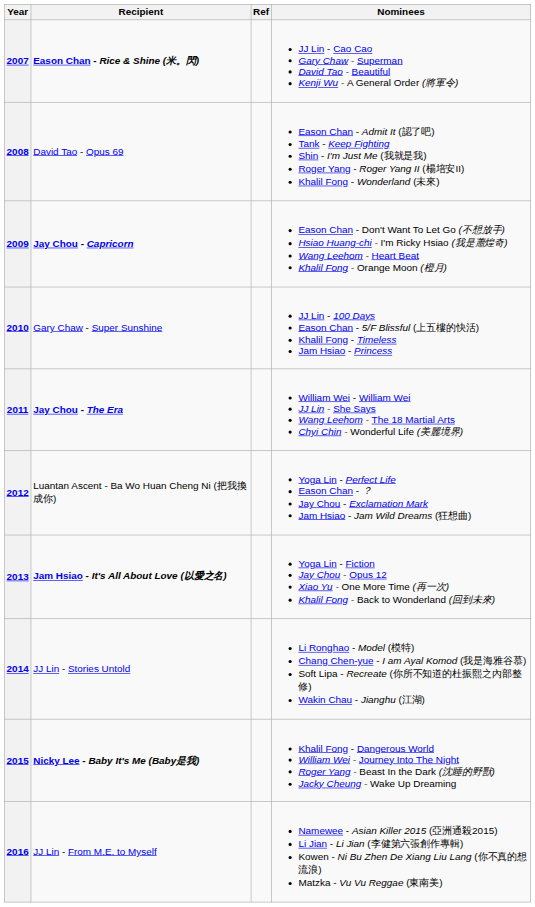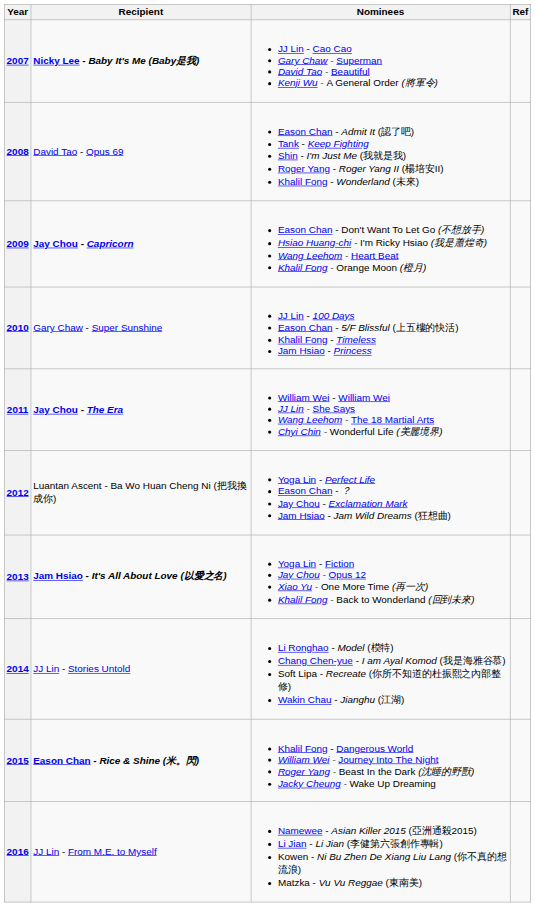 <table class="wikitable center" style="width:850px">
 <tr>
 <th>Year</th>
 <th>Recipient</th>
+<th class=unsortable>Nominees</th>
 <th class=unsortable>Ref</th>
-<th class=unsortable>Nominees</th>
 </tr>
 <tr>
 <th scope="row"><a href='#'>2007</a></th>
-<td><strong><a href='#'>Eason Chan</a> - <em>Rice & Shine<strong><em> (米。閃)</td>
+<td><strong><a href='#'>Nicky Lee</a> - <em>Baby It's Me<strong><em> (Baby是我)</td>
+<td><br><ul><li><a href='#'>JJ Lin</a> - </em><a href='#'>Cao Cao</a><em></li><li><a href='#'>Gary Chaw</a> - </em><a href='#'>Superman</a><em></li><li><a href='#'>David Tao</a> - </em><a href='#'>Beautiful</a><em></li><li><a href='#'>Kenji Wu</a> - </em>A General Order<em> (將軍令)</li></ul></td>
 <td></td>
-<td><br><ul><li><a href='#'>JJ Lin</a> - </em><a href='#'>Cao Cao</a><em></li><li><a href='#'>Gary Chaw</a> - </em><a href='#'>Superman</a><em></li><li><a href='#'>David Tao</a> - </em><a href='#'>Beautiful</a><em></li><li><a href='#'>Kenji Wu</a> - </em>A General Order<em> (將軍令)</li></ul></td>
 </tr>
 <tr>
 <th scope="row"><a href='#'>2008</a></th>
 <td></strong><a href='#'>David Tao</a> - </em><a href='#'>Opus 69</a></em></strong></td>
+<td><br><ul><li><a href='#'>Eason Chan</a> - <em>Admit It</em> (認了吧)</li><li><a href='#'>Tank</a> - <em><a href='#'>Keep Fighting</a></em></li><li><a href='#'>Shin</a> - <em>I'm Just Me</em> (我就是我)</li><li><a href='#'>Roger Yang</a> - <em>Roger Yang II</em> (楊培安II)</li><li><a href='#'>Khalil Fong</a> - <em>Wonderland</em> (未來)</li></ul></td>
 <td></td>
-<td><br><ul><li><a href='#'>Eason Chan</a> - <em>Admit It</em> (認了吧)</li><li><a href='#'>Tank</a> - <em><a href='#'>Keep Fighting</a></em></li><li><a href='#'>Shin</a> - <em>I'm Just Me</em> (我就是我)</li><li><a href='#'>Roger Yang</a> - <em>Roger Yang II</em> (楊培安II)</li><li><a href='#'>Khalil Fong</a> - <em>Wonderland</em> (未來)</li></ul></td>
 </tr>
 <tr>
 <th scope="row"><a href='#'>2009</a></th>
 <td><strong><a href='#'>Jay Chou</a> - <em><a href='#'>Capricorn</a><strong><em></td>
+<td><br><ul><li><a href='#'>Eason Chan</a> - </em>Don't Want To Let Go<em> (不想放手)</li><li><a href='#'>Hsiao Huang-chi</a> - </em>I'm Ricky Hsiao<em> (我是蕭煌奇)</li><li><a href='#'>Wang Leehom</a> - </em><a href='#'>Heart Beat</a><em></li><li><a href='#'>Khalil Fong</a> - </em>Orange Moon<em> (橙月)</li></ul></td>
 <td></td>
-<td><br><ul><li><a href='#'>Eason Chan</a> - </em>Don't Want To Let Go<em> (不想放手)</li><li><a href='#'>Hsiao Huang-chi</a> - </em>I'm Ricky Hsiao<em> (我是蕭煌奇)</li><li><a href='#'>Wang Leehom</a> - </em><a href='#'>Heart Beat</a><em></li><li><a href='#'>Khalil Fong</a> - </em>Orange Moon<em> (橙月)</li></ul></td>
 </tr>
 <tr>
 <th scope="row"><a href='#'>2010</a></th>
 <td></strong><a href='#'>Gary Chaw</a> - </em><a href='#'>Super Sunshine</a></em></strong></td>
+<td><br><ul><li><a href='#'>JJ Lin</a> - <em><a href='#'>100 Days</a></em></li><li><a href='#'>Eason Chan</a> - <em>5/F Blissful</em> (上五樓的快活)</li><li><a href='#'>Khalil Fong</a> - <em><a href='#'>Timeless</a></em></li><li><a href='#'>Jam Hsiao</a> - <em><a href='#'>Princess</a></em></li></ul></td>
 <td></td>
-<td><br><ul><li><a href='#'>JJ Lin</a> - <em><a href='#'>100 Days</a></em></li><li><a href='#'>Eason Chan</a> - <em>5/F Blissful</em> (上五樓的快活)</li><li><a href='#'>Khalil Fong</a> - <em><a href='#'>Timeless</a></em></li><li><a href='#'>Jam Hsiao</a> - <em><a href='#'>Princess</a></em></li></ul></td>
 </tr>
 <tr>
 <th scope="row"><a href='#'>2011</a></th>
 <td><strong><a href='#'>Jay Chou</a> - <em><a href='#'>The Era</a><strong><em></td>
+<td><br><ul><li><a href='#'>William Wei</a> - </em><a href='#'>William Wei</a><em></li><li><a href='#'>JJ Lin</a> - </em><a href='#'>She Says</a><em></li><li><a href='#'>Wang Leehom</a> - </em><a href='#'>The 18 Martial Arts</a><em></li><li><a href='#'>Chyi Chin</a> - </em>Wonderful Life<em> (美麗境界)</li></ul></td>
 <td></td>
-<td><br><ul><li><a href='#'>William Wei</a> - </em><a href='#'>William Wei</a><em></li><li><a href='#'>JJ Lin</a> - </em><a href='#'>She Says</a><em></li><li><a href='#'>Wang Leehom</a> - </em><a href='#'>The 18 Martial Arts</a><em></li><li><a href='#'>Chyi Chin</a> - </em>Wonderful Life<em> (美麗境界)</li></ul></td>
 </tr>
 <tr>
 <th scope="row"><a href='#'>2012</a></th>
 <td></strong>Luantan Ascent - </em>Ba Wo Huan Cheng Ni</em></strong> (把我換成你)</td>
+<td><br><ul><li><a href='#'>Yoga Lin</a> - <em><a href='#'>Perfect Life</a></em></li><li><a href='#'>Eason Chan</a> - <em>？</em></li><li><a href='#'>Jay Chou</a> - <em><a href='#'>Exclamation Mark</a></em></li><li><a href='#'>Jam Hsiao</a> - <em>Jam Wild Dreams</em> (狂想曲)</li></ul></td>
 <td></td>
-<td><br><ul><li><a href='#'>Yoga Lin</a> - <em><a href='#'>Perfect Life</a></em></li><li><a href='#'>Eason Chan</a> - <em>？</em></li><li><a href='#'>Jay Chou</a> - <em><a href='#'>Exclamation Mark</a></em></li><li><a href='#'>Jam Hsiao</a> - <em>Jam Wild Dreams</em> (狂想曲)</li></ul></td>
 </tr>
 <tr>
 <th scope="row"><a href='#'>2013</a></th>
 <td><strong><a href='#'>Jam Hsiao</a> - <em>It's All About Love<strong><em> (以愛之名)</td>
+<td><br><ul><li><a href='#'>Yoga Lin</a> - </em><a href='#'>Fiction</a><em></li><li><a href='#'>Jay Chou</a> - </em><a href='#'>Opus 12</a><em></li><li><a href='#'>Xiao Yu</a> - </em>One More Time<em> (再一次)</li><li><a href='#'>Khalil Fong</a> - </em> Back to Wonderland<em> (回到未來)</li></ul></td>
 <td></td>
-<td><br><ul><li><a href='#'>Yoga Lin</a> - </em><a href='#'>Fiction</a><em></li><li><a href='#'>Jay Chou</a> - </em><a href='#'>Opus 12</a><em></li><li><a href='#'>Xiao Yu</a> - </em>One More Time<em> (再一次)</li><li><a href='#'>Khalil Fong</a> - </em> Back to Wonderland<em> (回到未來)</li></ul></td>
 </tr>
 <tr>
 <th scope="row"><a href='#'>2014</a></th>
 <td></strong><a href='#'>JJ Lin</a> - </em><a href='#'>Stories Untold</a></em></strong></td>
+<td><br><ul><li><a href='#'>Li Ronghao</a> - <em>Model</em> (模特)</li><li><a href='#'>Chang Chen-yue</a> - <em>I am Ayal Komod</em> (我是海雅谷慕)</li><li>Soft Lipa - <em>Recreate</em> (你所不知道的杜振熙之內部整修)</li><li><a href='#'>Wakin Chau</a> - <em>Jianghu</em> (江湖)</li></ul></td>
 <td></td>
-<td><br><ul><li><a href='#'>Li Ronghao</a> - <em>Model</em> (模特)</li><li><a href='#'>Chang Chen-yue</a> - <em>I am Ayal Komod</em> (我是海雅谷慕)</li><li>Soft Lipa - <em>Recreate</em> (你所不知道的杜振熙之內部整修)</li><li><a href='#'>Wakin Chau</a> - <em>Jianghu</em> (江湖)</li></ul></td>
 </tr>
 <tr>
 <th scope="row"><a href='#'>2015</a></th>
-<td><strong><a href='#'>Nicky Lee</a> - <em>Baby It's Me<strong><em> (Baby是我)</td>
+<td><strong><a href='#'>Eason Chan</a> - <em>Rice & Shine<strong><em> (米。閃)</td>
+<td><br><ul><li><a href='#'>Khalil Fong</a> - </em><a href='#'>Dangerous World</a><em></li><li><a href='#'>William Wei</a> - </em><a href='#'>Journey Into The Night</a><em></li><li><a href='#'>Roger Yang</a> - </em>Beast In the Dark<em> (沈睡的野獸)</li><li><a href='#'>Jacky Cheung</a> - </em>Wake Up Dreaming<em></li></ul></td>
 <td></td>
-<td><br><ul><li><a href='#'>Khalil Fong</a> - </em><a href='#'>Dangerous World</a><em></li><li><a href='#'>William Wei</a> - </em><a href='#'>Journey Into The Night</a><em></li><li><a href='#'>Roger Yang</a> - </em>Beast In the Dark<em> (沈睡的野獸)</li><li><a href='#'>Jacky Cheung</a> - </em>Wake Up Dreaming<em></li></ul></td>
 </tr>
 <tr>
 <th scope="row"><a href='#'>2016</a></th>
 <td></strong><a href='#'>JJ Lin</a> - </em><a href='#'>From M.E. to Myself</a></em></strong></td>
+<td><br><ul><li><a href='#'>Namewee</a> - <em>Asian Killer 2015</em> (亞洲通殺2015)</li><li><a href='#'>Li Jian</a> - <em>Li Jian</em> (李健第六張創作專輯)</li><li>Kowen - <em>Ni Bu Zhen De Xiang Liu Lang</em> (你不真的想流浪)</li><li>Matzka - <em>Vu Vu Reggae</em> (東南美)</li></ul></td>
 <td></td>
-<td><br><ul><li><a href='#'>Namewee</a> - <em>Asian Killer 2015</em> (亞洲通殺2015)</li><li><a href='#'>Li Jian</a> - <em>Li Jian</em> (李健第六張創作專輯)</li><li>Kowen - <em>Ni Bu Zhen De Xiang Liu Lang</em> (你不真的想流浪)</li><li>Matzka - <em>Vu Vu Reggae</em> (東南美)</li></ul></td>
 </tr>
 </table>
